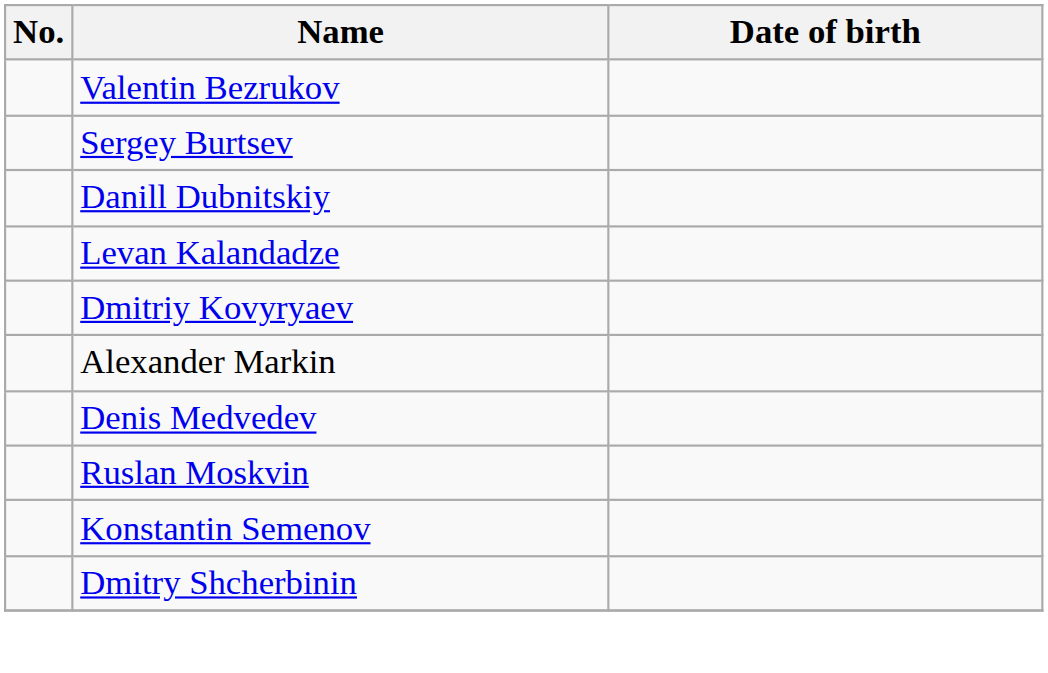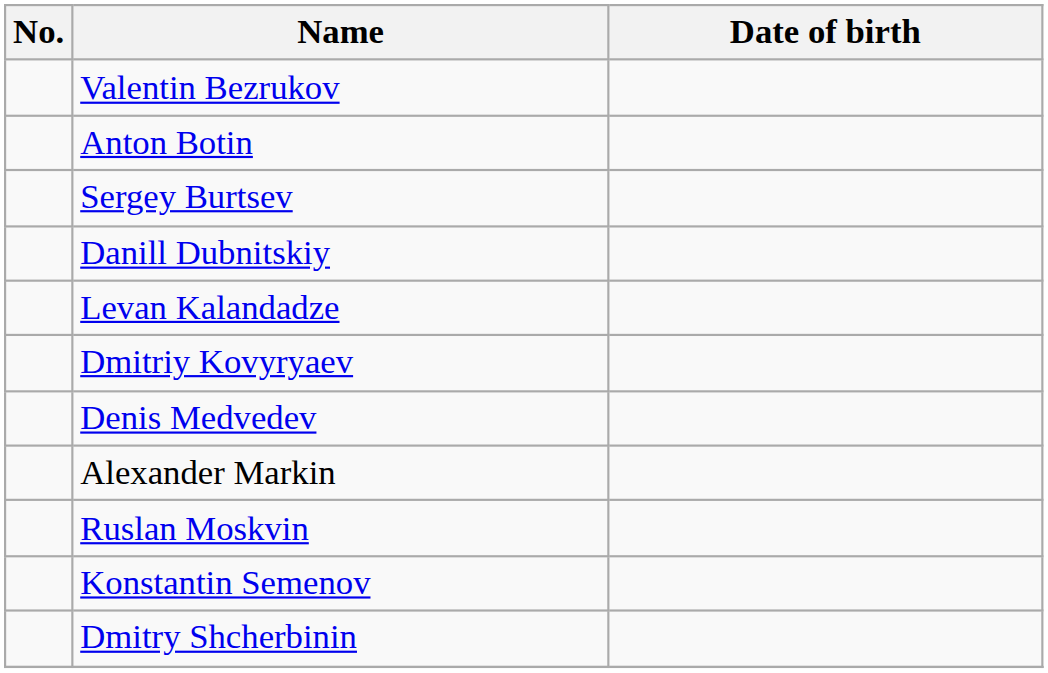 <table class="wikitable sortable" style="font-size:100%; text-align:center;">
 <tr>
 <th>No.</th>
 <th style=width:15em>Name</th>
 <th style=width:12em>Date of birth</th>
 </tr>
 <tr>
 <td></td>
 <td align=left><a href='#'>Valentin Bezrukov</a></td>
+<td align=right></td>
+</tr>
+<tr>
+<td></td>
+<td align=left><a href='#'>Anton Botin</a></td>
 <td align=right></td>
 </tr>
 <tr>
 <td></td>
 <td align=left><a href='#'>Sergey Burtsev</a></td>
 <td align=right></td>
 </tr>
 <tr>
 <td></td>
 <td align=left><a href='#'>Danill Dubnitskiy</a></td>
 <td align=right></td>
 </tr>
 <tr>
 <td></td>
 <td align=left><a href='#'>Levan Kalandadze</a></td>
 <td align=right></td>
 </tr>
 <tr>
 <td></td>
 <td align=left><a href='#'>Dmitriy Kovyryaev</a></td>
 <td align=right></td>
 </tr>
 <tr>
 <td></td>
-<td align=left>Alexander Markin</td>
+<td align=left><a href='#'>Denis Medvedev</a></td>
 <td align=right></td>
 </tr>
 <tr>
 <td></td>
-<td align=left><a href='#'>Denis Medvedev</a></td>
+<td align=left>Alexander Markin</td>
 <td align=right></td>
 </tr>
 <tr>
 <td></td>
 <td align=left><a href='#'>Ruslan Moskvin</a></td>
 <td align=right></td>
 </tr>
 <tr>
 <td></td>
 <td align=left><a href='#'>Konstantin Semenov</a></td>
 <td align=right></td>
 </tr>
 <tr>
 <td></td>
 <td align=left><a href='#'>Dmitry Shcherbinin</a></td>
 <td align=right></td>
 </tr>
 <tr>
 </tr>
 </table>
